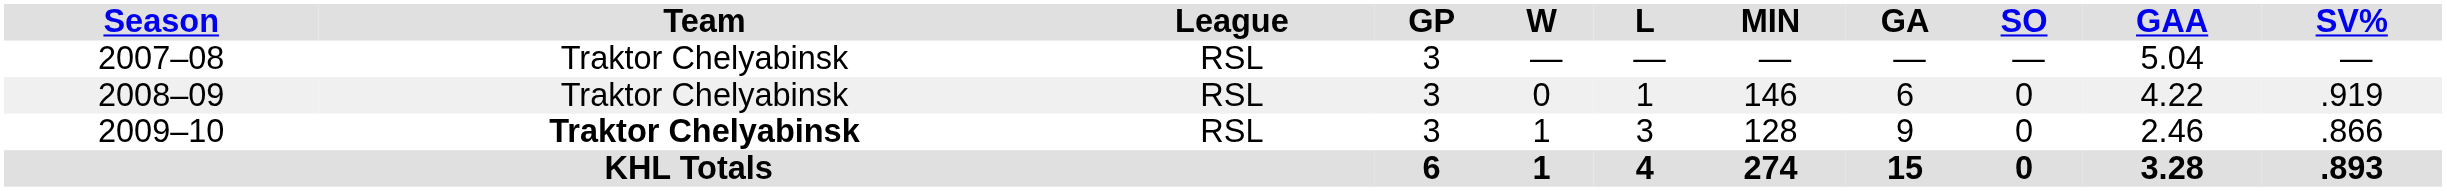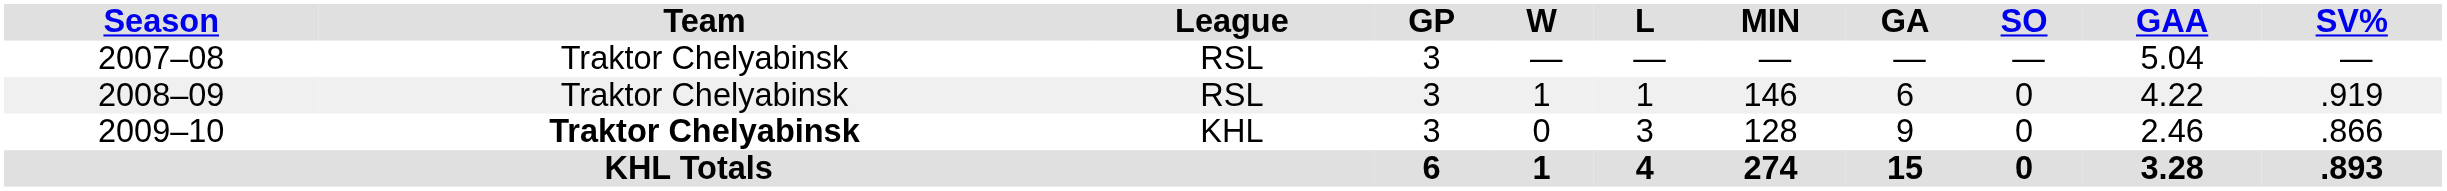 <table border="0" cellpadding="0" cellspacing="0" style="width:95%;">
 <tr>
 <th colspan="3" style="background:#fff;"></th>
 <th rowspan="99" style="background:#fff;"></th>
 </tr>
 <tr style="background:#e0e0e0; text-align:center;">
 <th><a href='#'>Season</a></th>
 <th>Team</th>
 <th>League</th>
 <th>GP</th>
 <th>W</th>
 <th>L</th>
 <th>MIN</th>
 <th>GA</th>
 <th><a href='#'>SO</a></th>
 <th><a href='#'>GAA</a></th>
 <th><a href='#'>SV%</a></th>
 </tr>
 <tr align="center" bgcolor=>
 <td>2007–08</td>
 <td>Traktor Chelyabinsk</td>
 <td>RSL</td>
 <td>3</td>
 <td> —</td>
 <td> —</td>
 <td> —</td>
 <td> —</td>
 <td> —</td>
 <td>5.04</td>
 <td> —</td>
 </tr>
 <tr align="center" bgcolor="#f0f0f0">
 <td>2008–09</td>
 <td>Traktor Chelyabinsk</td>
 <td>RSL</td>
 <td>3</td>
-<td>0</td>
+<td>1</td>
 <td>1</td>
 <td>146</td>
 <td>6</td>
 <td>0</td>
 <td>4.22</td>
 <td>.919</td>
 </tr>
 <tr align="center">
 <td>2009–10</td>
 <td><strong>Traktor Chelyabinsk</strong></td>
-<td>RSL</td>
+<td>KHL</td>
 <td>3</td>
-<td>1</td>
+<td>0</td>
 <td>3</td>
 <td>128</td>
 <td>9</td>
 <td>0</td>
 <td>2.46</td>
 <td>.866</td>
 </tr>
 <tr align="center" bgcolor="#e0e0e0">
 <th colspan="3" align="center">KHL Totals</th>
 <th>6</th>
 <th>1</th>
 <th>4</th>
 <th>274</th>
 <th>15</th>
 <th>0</th>
 <th>3.28</th>
 <th>.893</th>
 </tr>
 </table>
